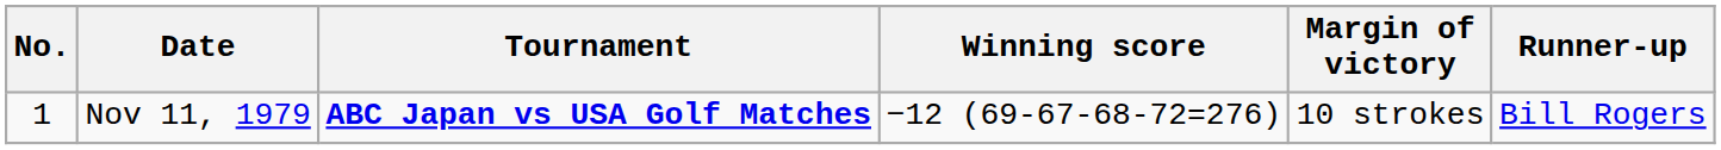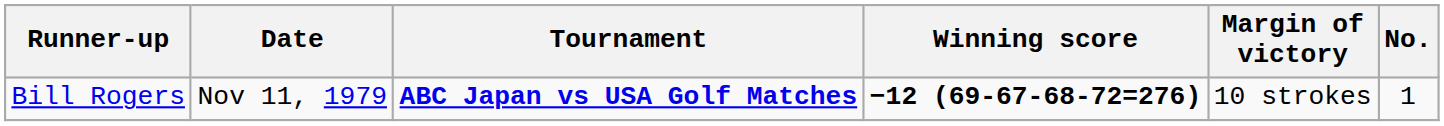 <table class="wikitable" style="font-size:95%;">
 <tr>
-<th>No.</th>
+<th>Runner-up</th>
 <th>Date</th>
 <th>Tournament</th>
 <th>Winning score</th>
 <th>Margin of<br>victory</th>
-<th>Runner-up</th>
+<th>No.</th>
 </tr>
 <tr>
-<td align=center>1</td>
+<td> <a href='#'>Bill Rogers</a></td>
 <td align=right>Nov 11, <a href='#'>1979</a></td>
 <td><strong><a href='#'>ABC Japan vs USA Golf Matches</a></strong></td>
-<td>−12 (69-67-68-72=276)</td>
+<td><strong>−12 (69-67-68-72=276)</strong></td>
 <td>10 strokes</td>
-<td> <a href='#'>Bill Rogers</a></td>
+<td align=center>1</td>
 </tr>
 </table>
